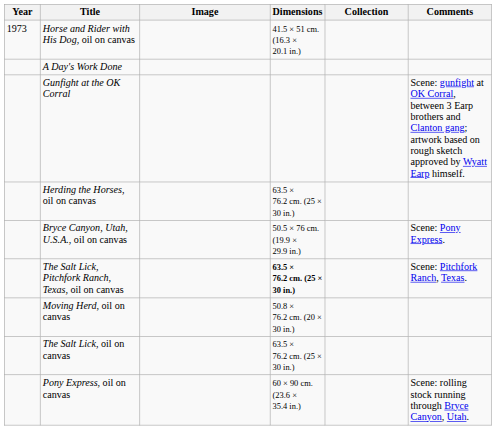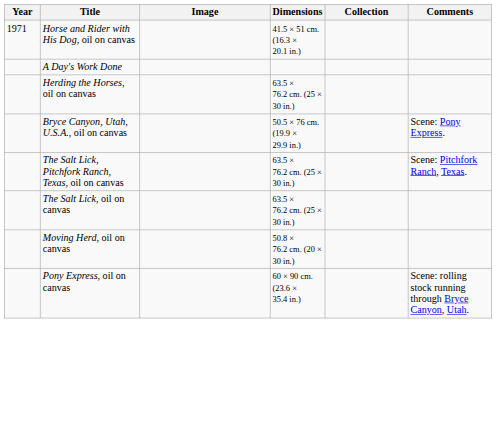 <table class="wikitable sortable">
 <tr>
 <th scope="col" width="50">Year</th>
 <th scope="col" width="150">Title</th>
 <th scope="col" width="200">Image</th>
 <th scope="col" width="50" ! data-sort-type = "number">Dimensions</th>
 <th scope="col" width="125">Collection</th>
 <th scope="col" width="125">Comments</th>
 </tr>
 <tr valign="top">
-<td>1973</td>
+<td>1971</td>
 <td><em>Horse and Rider with His Dog</em>, oil on canvas</td>
 <td></td>
 <td><small>41.5 × 51 cm. (16.3 × 20.1 in.)</small></td>
 <td></td>
 <td></td>
 </tr>
 <tr valign="top">
 <td></td>
 <td><em>A Day's Work Done</em></td>
 <td></td>
 <td></td>
 <td></td>
 <td></td>
-</tr>
-<tr valign="top">
-<td></td>
-<td><em>Gunfight at the OK Corral</em></td>
-<td> </td>
-<td></td>
-<td></td>
-<td>Scene: <a href='#'>gunfight</a> at <a href='#'>OK Corral</a>, between 3 Earp brothers and <a href='#'>Clanton gang</a>; artwork based on rough sketch approved by <a href='#'>Wyatt Earp</a> himself.</td>
 </tr>
 <tr valign="top">
 <td></td>
 <td><em>Herding the Horses</em>, oil on canvas</td>
 <td></td>
 <td><small>63.5 × 76.2 cm. (25 × 30 in.)</small></td>
 <td></td>
 <td></td>
 </tr>
 <tr valign="top">
 <td></td>
 <td><em>Bryce Canyon, Utah, U.S.A.</em>, oil on canvas</td>
 <td></td>
 <td><small>50.5 × 76 cm. (19.9 × 29.9 in.)</small></td>
 <td></td>
 <td>Scene: <a href='#'>Pony Express</a>.</td>
 </tr>
 <tr valign="top">
 <td></td>
 <td><em>The Salt Lick, Pitchfork Ranch, Texas</em>, oil on canvas</td>
 <td></td>
-<td><strong><small>63.5 × 76.2 cm. (25 × 30 in.)</small></strong></td>
+<td><small>63.5 × 76.2 cm. (25 × 30 in.)</small></td>
 <td></td>
 <td>Scene: <a href='#'>Pitchfork Ranch</a>, <a href='#'>Texas</a>.</td>
+</tr>
+<tr valign="top">
+<td></td>
+<td><em>The Salt Lick</em>, oil on canvas</td>
+<td></td>
+<td><small>63.5 × 76.2 cm. (25 × 30 in.)</small></td>
+<td></td>
+<td></td>
 </tr>
 <tr valign="top">
 <td></td>
 <td><em>Moving Herd</em>, oil on canvas</td>
 <td></td>
 <td><small>50.8 × 76.2 cm. (20 × 30 in.)</small></td>
-<td></td>
-<td></td>
-</tr>
-<tr valign="top">
-<td></td>
-<td><em>The Salt Lick</em>, oil on canvas</td>
-<td></td>
-<td><small>63.5 × 76.2 cm. (25 × 30 in.)</small></td>
 <td></td>
 <td></td>
 </tr>
 <tr valign="top">
 <td></td>
 <td><em>Pony Express</em>, oil on canvas</td>
 <td></td>
 <td><small>60 × 90 cm. (23.6 × 35.4 in.)</small></td>
 <td></td>
 <td>Scene: rolling stock running through <a href='#'>Bryce Canyon</a>, <a href='#'>Utah</a>.</td>
 </tr>
 </table>
